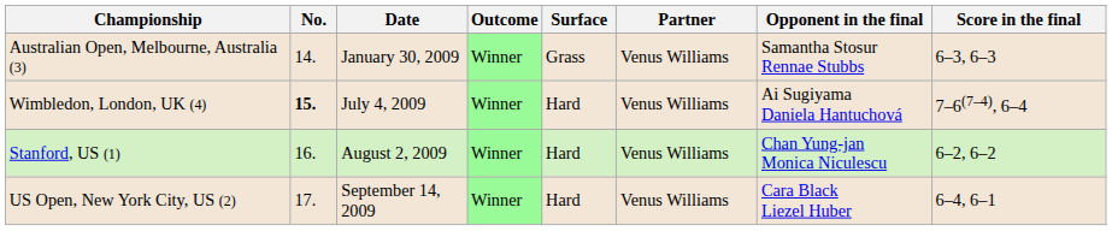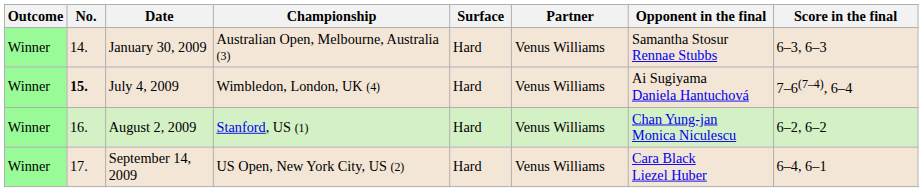 <table class="sortable wikitable" style=font-size:97%>
 <tr>
-<th width=250>Championship</th>
+<th width=55>Outcome</th>
 <th width=35>No.</th>
 <th width=110>Date</th>
-<th width=55>Outcome</th>
+<th width=250>Championship</th>
 <th width=60>Surface</th>
 <th width=120>Partner</th>
 <th width=150>Opponent in the final</th>
 <th width=150>Score in the final</th>
 </tr>
 <tr bgcolor=f3e6d7>
-<td>Australian Open, Melbourne, Australia <small>(3)</small></td>
+<td bgcolor=98FB98>Winner</td>
 <td>14.</td>
 <td>January 30, 2009</td>
-<td bgcolor=98FB98>Winner</td>
-<td>Grass</td>
+<td>Australian Open, Melbourne, Australia <small>(3)</small></td>
+<td>Hard</td>
 <td> Venus Williams</td>
 <td> Samantha Stosur<br> <a href='#'>Rennae Stubbs</a></td>
 <td>6–3, 6–3</td>
 </tr>
 <tr bgcolor=f3e6d7>
-<td>Wimbledon, London, UK <small>(4)</small></td>
+<td bgcolor=98FB98>Winner</td>
 <td><strong>15.</strong></td>
 <td>July 4, 2009</td>
-<td bgcolor=98FB98>Winner</td>
+<td>Wimbledon, London, UK <small>(4)</small></td>
 <td>Hard</td>
 <td> Venus Williams</td>
 <td> Ai Sugiyama<br> <a href='#'>Daniela Hantuchová</a></td>
 <td>7–6<sup>(7–4)</sup>, 6–4</td>
 </tr>
 <tr bgcolor=d4f1c5>
-<td><a href='#'>Stanford</a>, US <small>(1)</small></td>
+<td bgcolor=98FB98>Winner</td>
 <td>16.</td>
 <td>August 2, 2009</td>
-<td bgcolor=98FB98>Winner</td>
+<td><a href='#'>Stanford</a>, US <small>(1)</small></td>
 <td>Hard</td>
 <td> Venus Williams</td>
 <td> <a href='#'>Chan Yung-jan</a><br> <a href='#'>Monica Niculescu</a></td>
 <td>6–2, 6–2</td>
 </tr>
 <tr bgcolor=f3e6d7>
-<td>US Open, New York City, US <small>(2)</small></td>
+<td bgcolor=98FB98>Winner</td>
 <td>17.</td>
 <td>September 14, 2009</td>
-<td bgcolor=98FB98>Winner</td>
+<td>US Open, New York City, US <small>(2)</small></td>
 <td>Hard</td>
 <td> Venus Williams</td>
 <td> <a href='#'>Cara Black</a><br> <a href='#'>Liezel Huber</a></td>
 <td>6–4, 6–1</td>
 </tr>
 </table>
